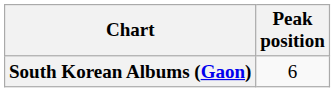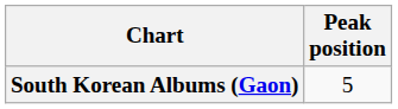 <table class="wikitable plainrowheaders">
 <tr>
 <th>Chart</th>
 <th>Peak<br>position</th>
 </tr>
 <tr>
 <th scope="row">South Korean Albums (<a href='#'>Gaon</a>)</th>
-<td align="center">6</td>
+<td align="center">5</td>
 </tr>
 </table>
